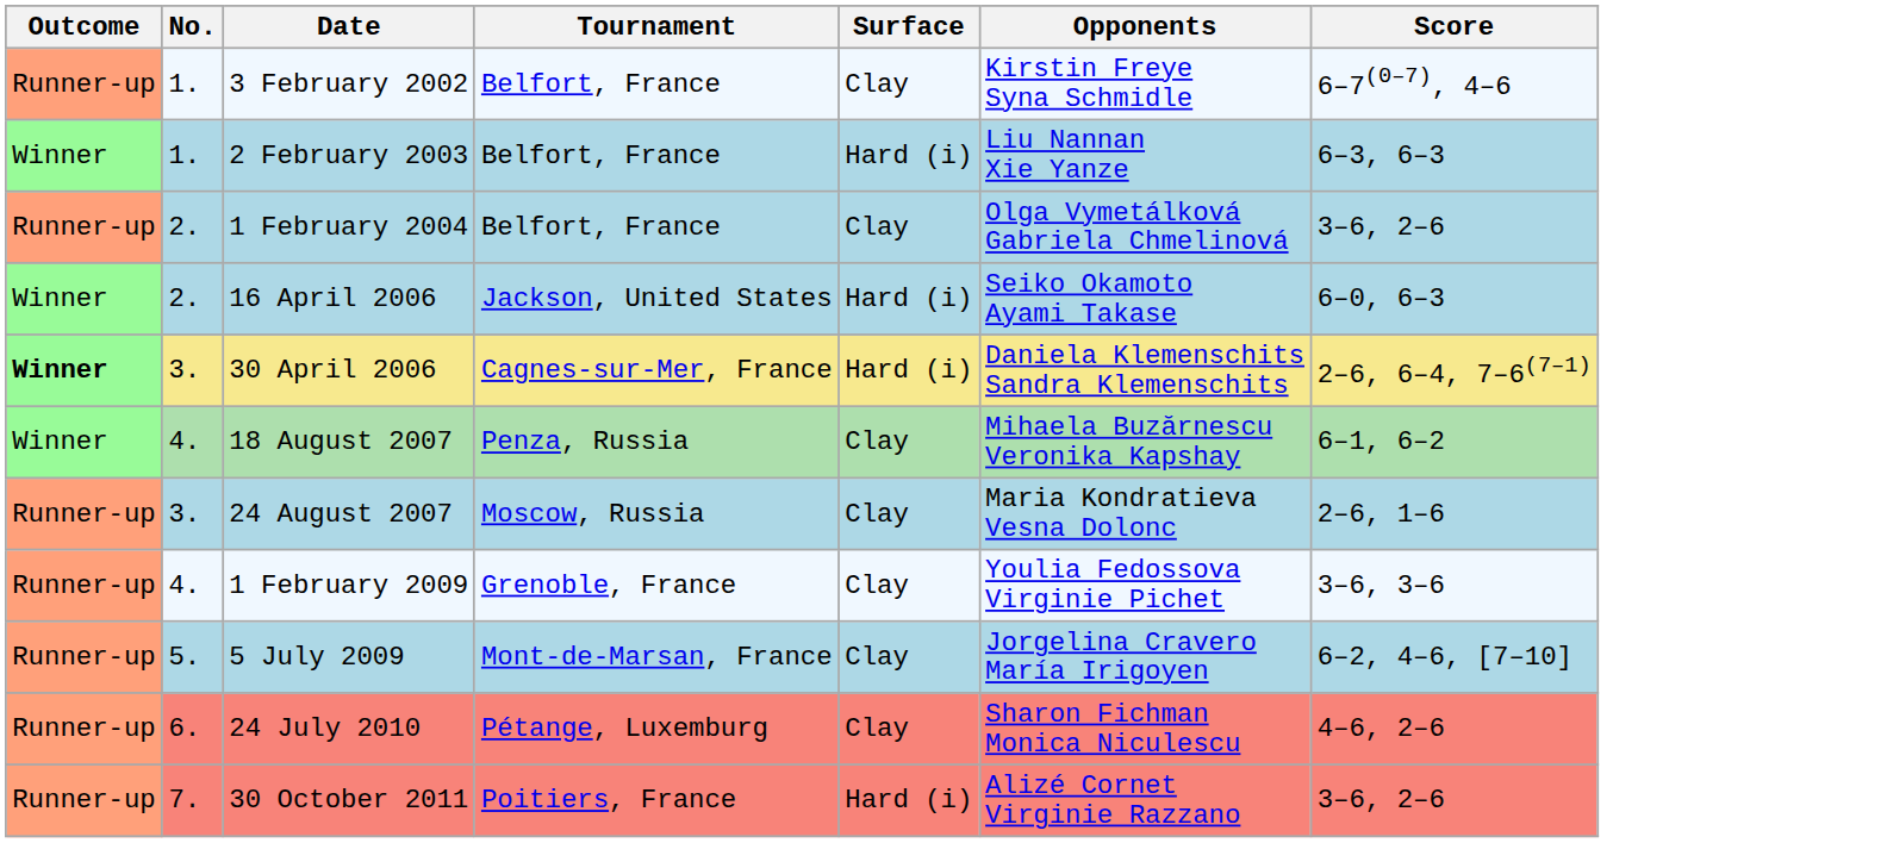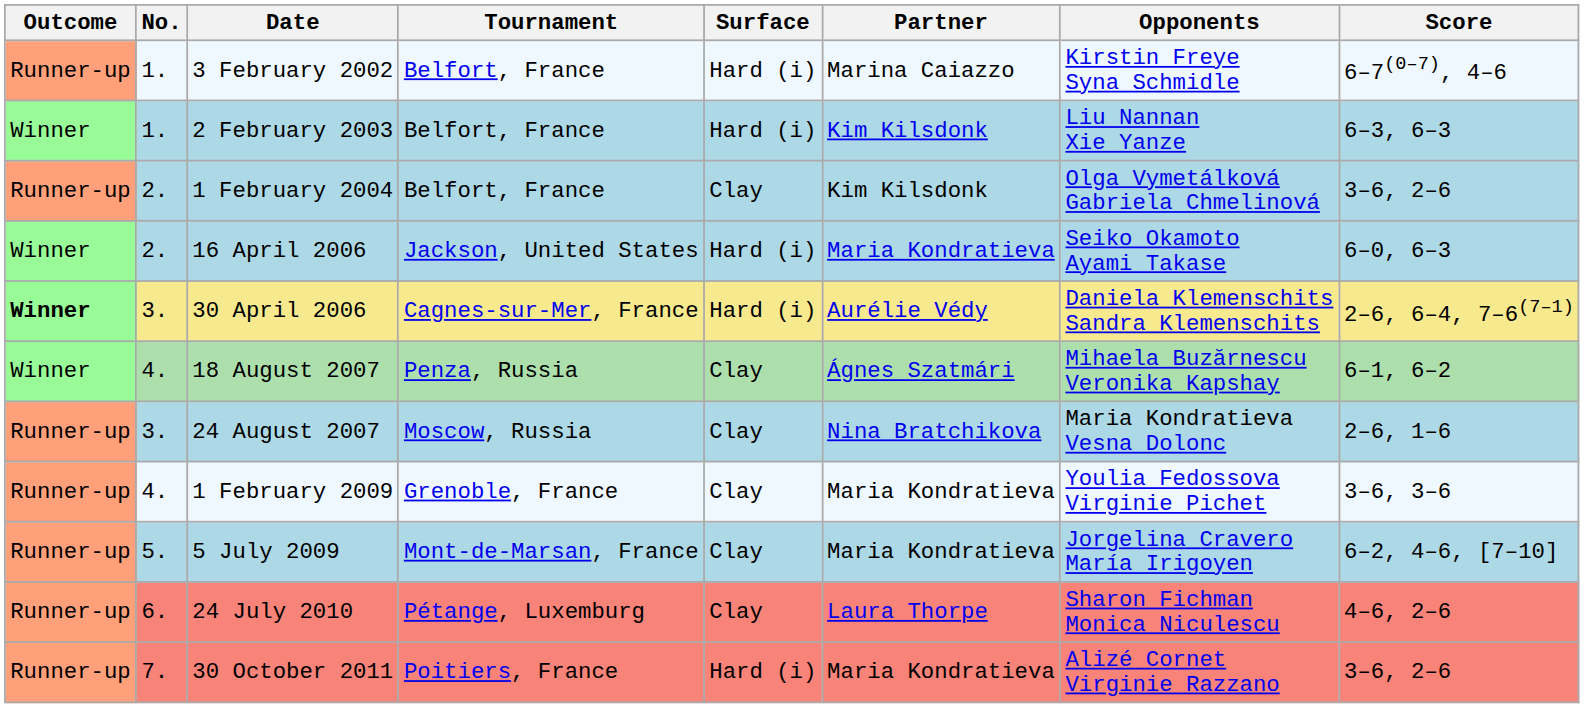 <table class="sortable wikitable" style=font-size:97%>
 <tr>
 <th>Outcome</th>
 <th>No.</th>
 <th>Date</th>
 <th>Tournament</th>
 <th>Surface</th>
+<th>Partner</th>
 <th>Opponents</th>
 <th>Score</th>
 </tr>
 <tr style="background:#f0f8ff;">
 <td style="background:#ffa07a;">Runner-up</td>
 <td>1.</td>
 <td>3 February 2002</td>
 <td><a href='#'>Belfort</a>, France</td>
-<td>Clay</td>
+<td>Hard (i)</td>
+<td> Marina Caiazzo</td>
 <td> <a href='#'>Kirstin Freye</a> <br>  <a href='#'>Syna Schmidle</a></td>
 <td>6–7<sup>(0–7)</sup>, 4–6</td>
 </tr>
 <tr style="background:lightblue;">
 <td bgcolor="98FB98">Winner</td>
 <td>1.</td>
 <td>2 February 2003</td>
 <td>Belfort, France</td>
 <td>Hard (i)</td>
+<td> <a href='#'>Kim Kilsdonk</a></td>
 <td> <a href='#'>Liu Nannan</a> <br>  <a href='#'>Xie Yanze</a></td>
 <td>6–3, 6–3</td>
 </tr>
 <tr style="background:lightblue;">
 <td style="background:#ffa07a;">Runner-up</td>
 <td>2.</td>
 <td>1 February 2004</td>
 <td>Belfort, France</td>
 <td>Clay</td>
+<td> Kim Kilsdonk</td>
 <td> <a href='#'>Olga Vymetálková</a> <br>  <a href='#'>Gabriela Chmelinová</a></td>
 <td>3–6, 2–6</td>
 </tr>
 <tr style="background:lightblue;">
 <td bgcolor="98FB98">Winner</td>
 <td>2.</td>
 <td>16 April 2006</td>
 <td><a href='#'>Jackson</a>, United States</td>
 <td>Hard (i)</td>
+<td> <a href='#'>Maria Kondratieva</a></td>
 <td> <a href='#'>Seiko Okamoto</a> <br>  <a href='#'>Ayami Takase</a></td>
 <td>6–0, 6–3</td>
 </tr>
 <tr style="background:#f7e98e;">
 <td bgcolor="98FB98"><strong>Winner</strong></td>
 <td>3.</td>
 <td>30 April 2006</td>
 <td><a href='#'>Cagnes-sur-Mer</a>, France</td>
 <td>Hard (i)</td>
+<td> <a href='#'>Aurélie Védy</a></td>
 <td> <a href='#'>Daniela Klemenschits</a> <br>  <a href='#'>Sandra Klemenschits</a></td>
 <td>2–6, 6–4, 7–6<sup>(7–1)</sup></td>
 </tr>
 <tr style="background:#addfad;">
 <td bgcolor="98FB98">Winner</td>
 <td>4.</td>
 <td>18 August 2007</td>
 <td><a href='#'>Penza</a>, Russia</td>
 <td>Clay</td>
+<td> <a href='#'>Ágnes Szatmári</a></td>
 <td> <a href='#'>Mihaela Buzărnescu</a> <br>  <a href='#'>Veronika Kapshay</a></td>
 <td>6–1, 6–2</td>
 </tr>
 <tr style="background:lightblue;">
 <td style="background:#ffa07a;">Runner-up</td>
 <td>3.</td>
 <td>24 August 2007</td>
 <td><a href='#'>Moscow</a>, Russia</td>
 <td>Clay</td>
+<td> <a href='#'>Nina Bratchikova</a></td>
 <td> Maria Kondratieva <br>  <a href='#'>Vesna Dolonc</a></td>
 <td>2–6, 1–6</td>
 </tr>
 <tr style="background:#f0f8ff;">
 <td bgcolor="FFA07A">Runner-up</td>
 <td>4.</td>
 <td>1 February 2009</td>
 <td><a href='#'>Grenoble</a>, France</td>
 <td>Clay</td>
+<td> Maria Kondratieva</td>
 <td> <a href='#'>Youlia Fedossova</a> <br>  <a href='#'>Virginie Pichet</a></td>
 <td>3–6, 3–6</td>
 </tr>
 <tr style="background:lightblue;">
 <td bgcolor="FFA07A">Runner-up</td>
 <td>5.</td>
 <td>5 July 2009</td>
 <td><a href='#'>Mont-de-Marsan</a>, France</td>
 <td>Clay</td>
+<td> Maria Kondratieva</td>
 <td> <a href='#'>Jorgelina Cravero</a> <br>  <a href='#'>María Irigoyen</a></td>
 <td>6–2, 4–6, [7–10]</td>
 </tr>
 <tr style="background:#f88379;">
 <td bgcolor="FFA07A">Runner-up</td>
 <td>6.</td>
 <td>24 July 2010</td>
 <td><a href='#'>Pétange</a>, Luxemburg</td>
 <td>Clay</td>
+<td> <a href='#'>Laura Thorpe</a></td>
 <td> <a href='#'>Sharon Fichman</a> <br>  <a href='#'>Monica Niculescu</a></td>
 <td>4–6, 2–6</td>
 </tr>
 <tr style="background:#f88379;">
 <td bgcolor="FFA07A">Runner-up</td>
 <td>7.</td>
 <td>30 October 2011</td>
 <td><a href='#'>Poitiers</a>, France</td>
 <td>Hard (i)</td>
+<td> Maria Kondratieva</td>
 <td> <a href='#'>Alizé Cornet</a> <br>  <a href='#'>Virginie Razzano</a></td>
 <td>3–6, 2–6</td>
 </tr>
 </table>
